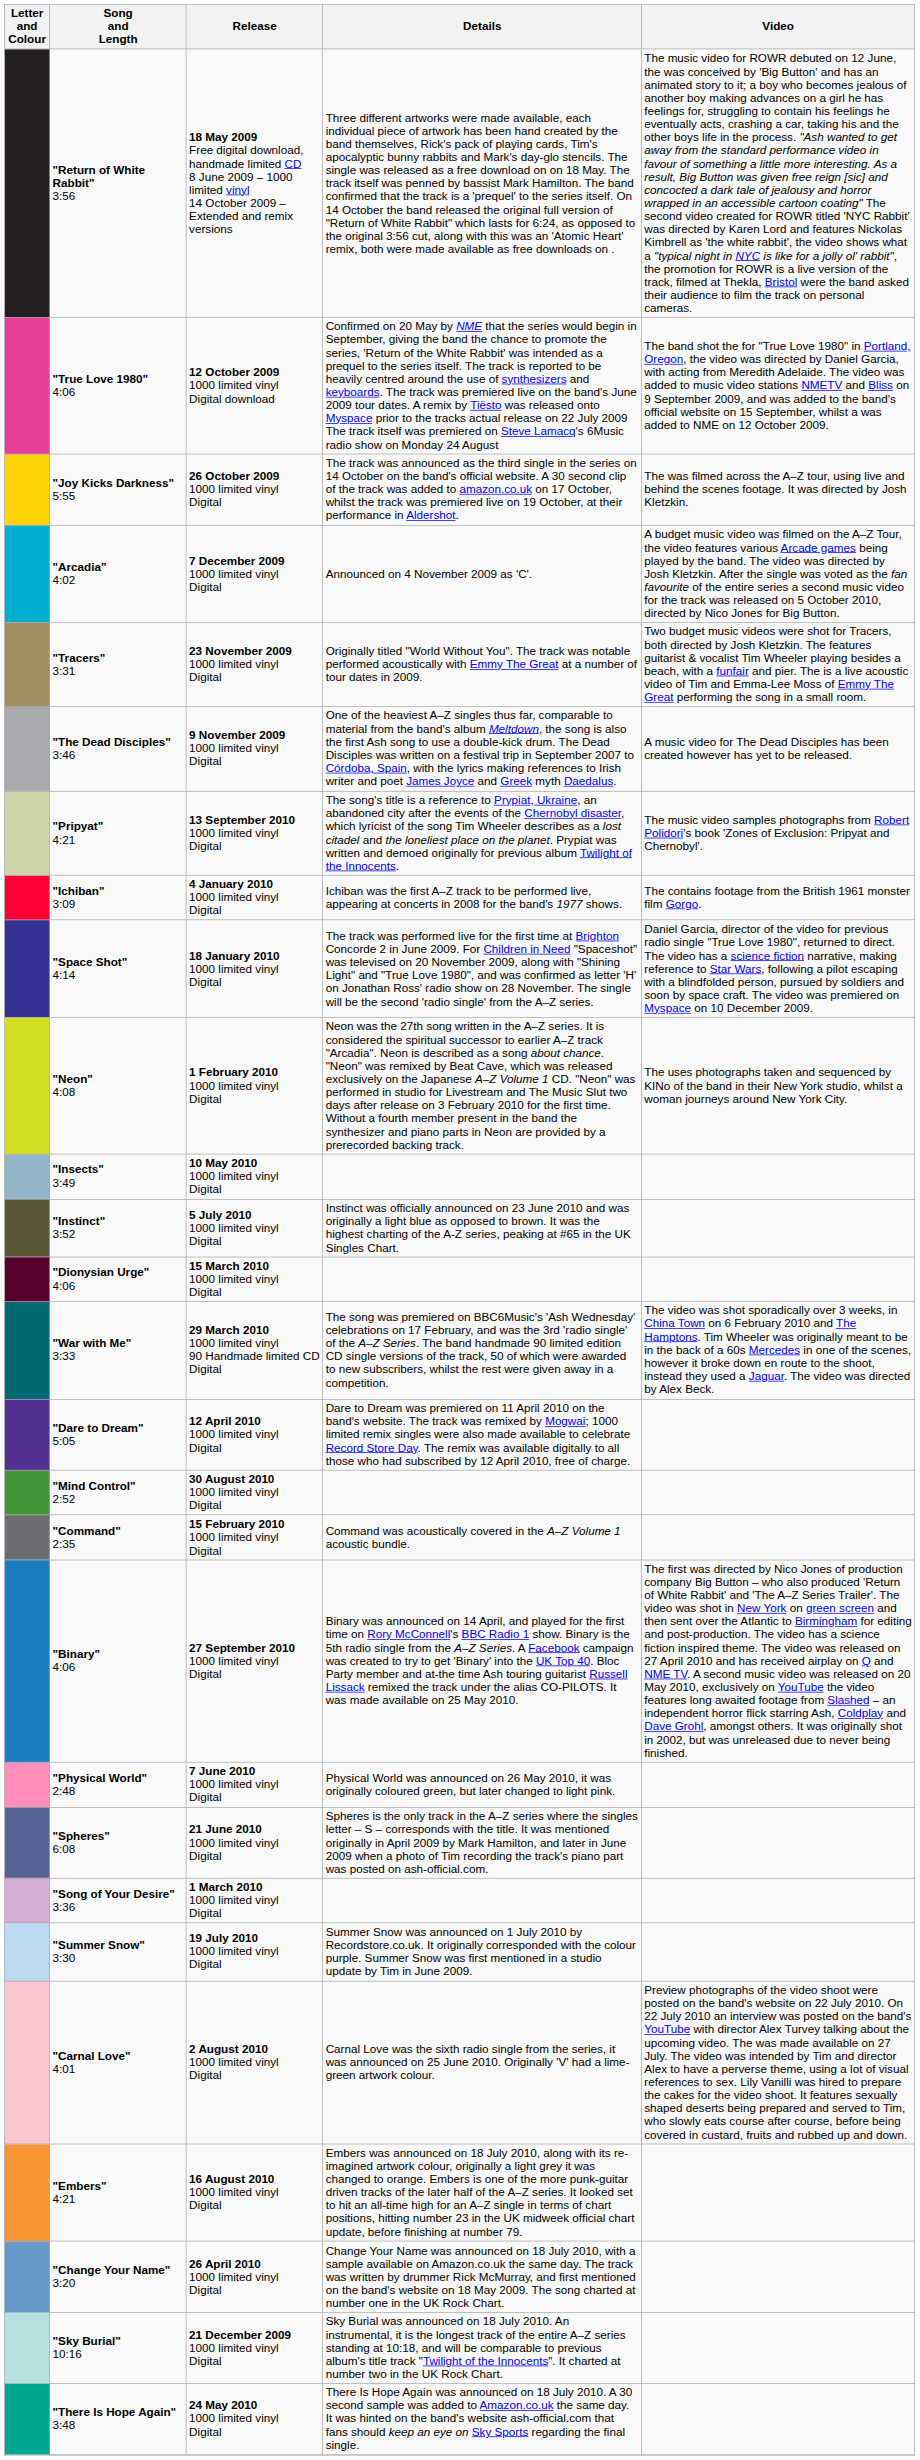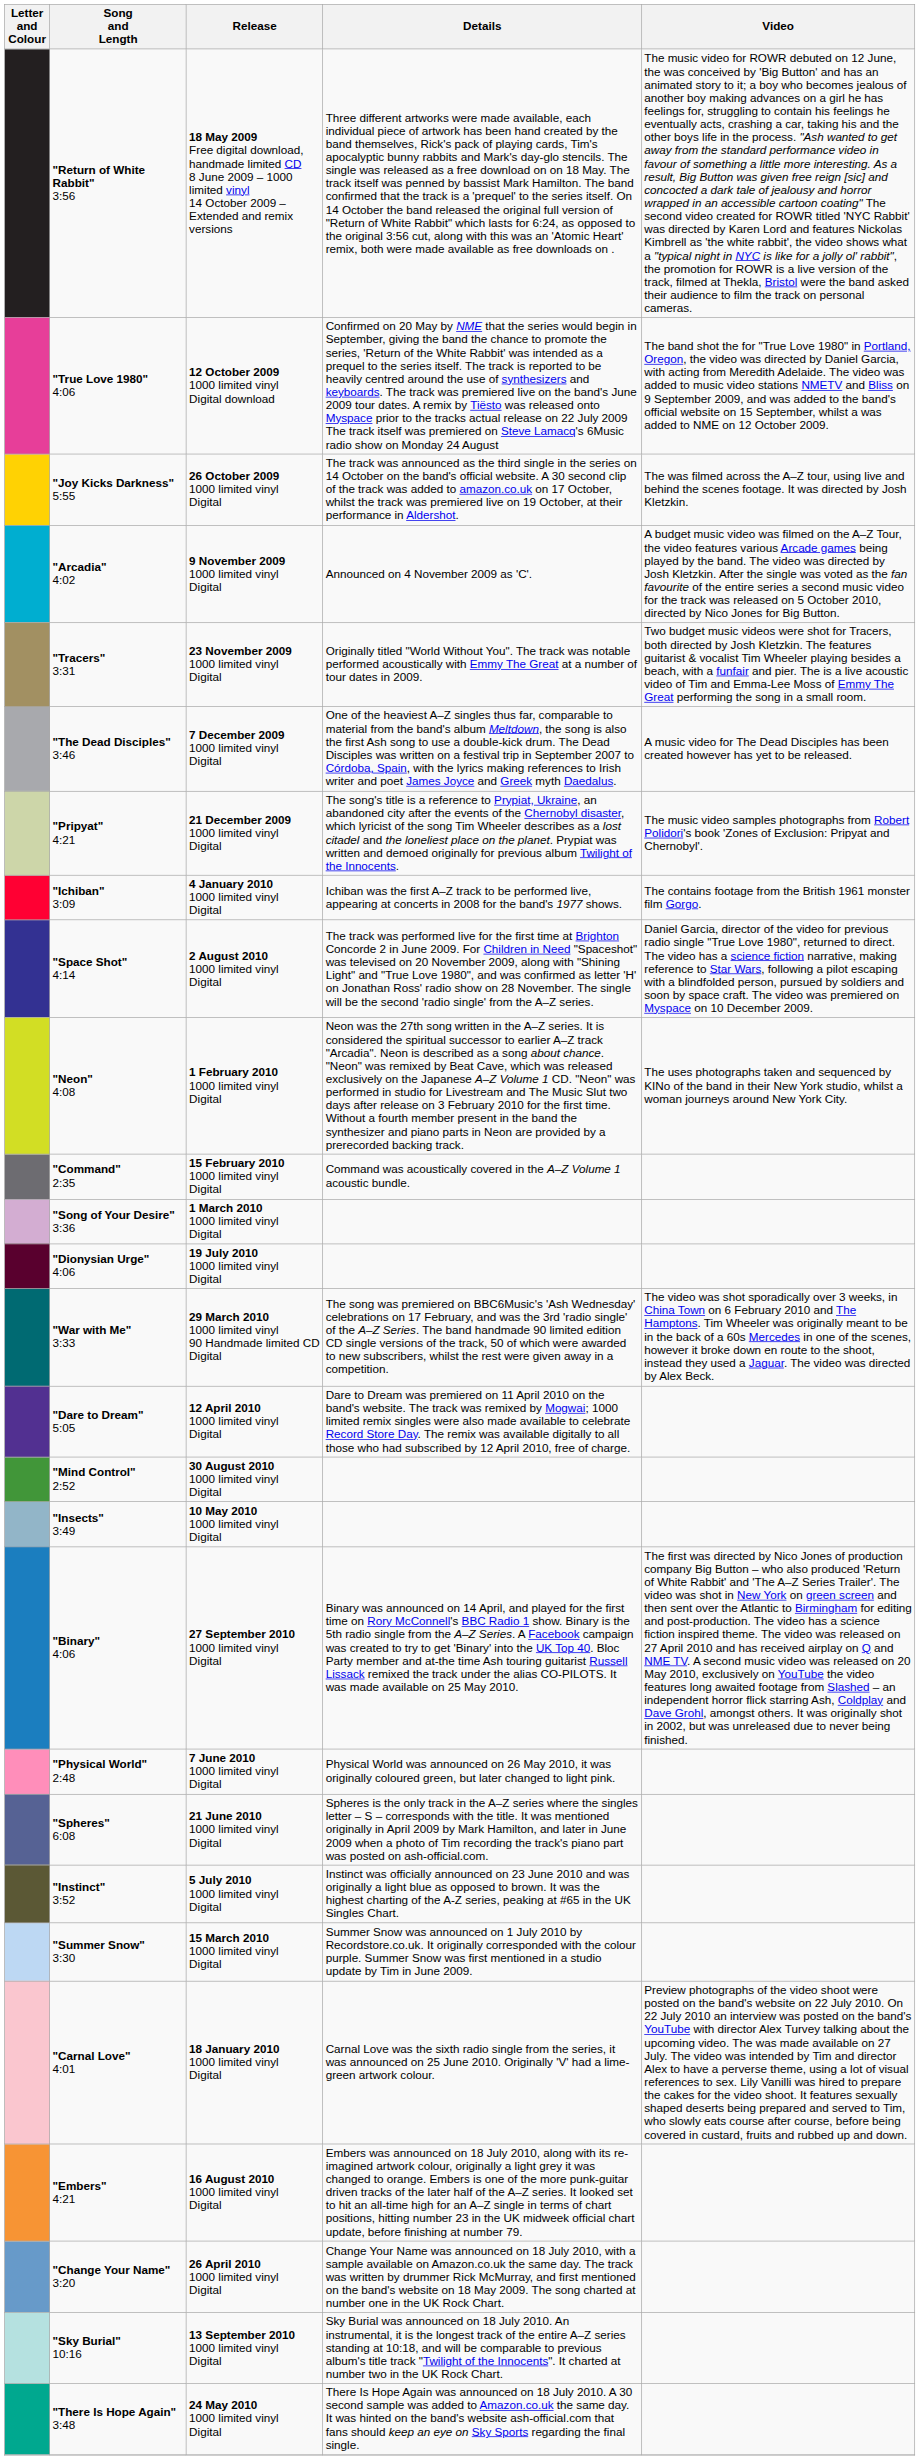 <table class="wikitable sortable">
 <tr>
 <th width=5%>Letter<br>and<br>Colour</th>
 <th width=15%>Song<br>and<br>Length</th>
 <th width=15%>Release</th>
 <th width=35%>Details</th>
 <th width=35%>Video</th>
 </tr>
 <tr>
 <td bgcolor="#231f20" align="center"><strong></strong></td>
 <td><strong>"Return of White Rabbit"</strong><br>3:56</td>
 <td><strong>18 May 2009</strong><br>Free digital download, handmade limited <a href='#'>CD</a><br>8 June 2009 – 1000 limited <a href='#'>vinyl</a><br>14 October 2009 – Extended and remix versions</td>
 <td>Three different artworks were made available, each individual piece of artwork has been hand created by the band themselves, Rick's pack of playing cards, Tim's apocalyptic bunny rabbits and Mark's day-glo stencils. The single was released as a free download on  on 18 May. The track itself was penned by bassist Mark Hamilton. The band confirmed that the track is a 'prequel' to the series itself. On 14 October the band released the original full version of "Return of White Rabbit" which lasts for 6:24, as opposed to the original 3:56 cut, along with this was an 'Atomic Heart' remix, both were made available as free downloads on .</td>
 <td>The music video for ROWR debuted on 12 June, the  was conceived by 'Big Button' and has an animated story to it; a boy who becomes jealous of another boy making advances on a girl he has feelings for, struggling to contain his feelings he eventually acts, crashing a car, taking his and the other boys life in the process. <em>"Ash wanted to get away from the standard performance video in favour of something a little more interesting. As a result, Big Button was given free reign [sic] and concocted a dark tale of jealousy and horror wrapped in an accessible cartoon coating"</em> The second video created for ROWR titled 'NYC Rabbit' was directed by Karen Lord and features Nickolas Kimbrell as 'the white rabbit', the video shows what a <em>"typical night in <a href='#'>NYC</a> is like for a jolly ol' rabbit"</em>, the  promotion for ROWR is a live version of the track, filmed at Thekla, <a href='#'>Bristol</a> were the band asked their audience to film the track on personal cameras.</td>
 </tr>
 <tr>
 <td bgcolor="#e73e99" align="center"><strong></strong></td>
 <td><strong>"True Love 1980"</strong><br>4:06</td>
 <td><strong>12 October 2009</strong><br>1000 limited vinyl<br>Digital download</td>
 <td>Confirmed on 20 May by <em><a href='#'>NME</a></em> that the series would begin in September, giving the band the chance to promote the series, 'Return of the White Rabbit' was intended as a prequel to the series itself. The track is reported to be heavily centred around the use of <a href='#'>synthesizers</a> and <a href='#'>keyboards</a>. The track was premiered live on the band's June 2009 tour dates. A remix by <a href='#'>Tiësto</a> was released onto <a href='#'>Myspace</a> prior to the tracks actual release on 22 July 2009 The track itself was premiered on <a href='#'>Steve Lamacq</a>'s 6Music radio show on Monday 24 August</td>
 <td>The band shot the  for "True Love 1980" in <a href='#'>Portland, Oregon</a>, the video was directed by Daniel Garcia, with acting from Meredith Adelaide. The video was added to music video stations <a href='#'>NMETV</a> and <a href='#'>Bliss</a> on 9 September 2009, and was added to the band's official website on 15 September, whilst a  was added to NME on 12 October 2009.</td>
 </tr>
 <tr>
 <td bgcolor="#ffd203" align="center"><strong></strong></td>
 <td><strong>"Joy Kicks Darkness"</strong><br>5:55</td>
 <td><strong>26 October 2009</strong><br>1000 limited vinyl<br>Digital</td>
 <td>The track was announced as the third single in the series on 14 October on the band's official website.  A 30 second clip of the track was added to <a href='#'>amazon.co.uk</a> on 17 October, whilst the track was premiered live on 19 October, at their performance in <a href='#'>Aldershot</a>.</td>
 <td>The  was filmed across the A–Z tour, using live and behind the scenes footage. It was directed by Josh Kletzkin.</td>
 </tr>
 <tr>
 <td bgcolor="#00aed0" align="center"><strong></strong></td>
 <td><strong>"Arcadia"</strong><br>4:02</td>
-<td><strong>7 December 2009</strong><br>1000 limited vinyl<br>Digital</td>
+<td><strong>9 November 2009</strong><br>1000 limited vinyl<br>Digital</td>
 <td>Announced on 4 November 2009 as 'C'.</td>
 <td>A budget music video was filmed on the A–Z Tour, the video features various <a href='#'>Arcade games</a> being played by the band. The video was directed by Josh Kletzkin. After the single was voted as the <em>fan favourite</em> of the entire series a second music video for the track was released on 5 October 2010, directed by Nico Jones for Big Button.</td>
 </tr>
 <tr>
 <td bgcolor="#a29062" align="center"><strong></strong></td>
 <td><strong>"Tracers"</strong><br>3:31</td>
 <td><strong>23 November 2009</strong><br>1000 limited vinyl<br>Digital</td>
 <td>Originally titled "World Without You". The track was notable performed acoustically with <a href='#'>Emmy The Great</a> at a number of tour dates in 2009.</td>
 <td>Two budget music videos were shot for Tracers, both directed by Josh Kletzkin. The  features guitarist & vocalist Tim Wheeler playing besides a beach, with a <a href='#'>funfair</a> and pier. The  is a live acoustic video of Tim and Emma-Lee Moss of <a href='#'>Emmy The Great</a> performing the song in a small room.</td>
 </tr>
 <tr>
 <td bgcolor="#a8a9ad" align="center"><strong></strong></td>
 <td><strong>"The Dead Disciples"</strong><br>3:46</td>
-<td><strong>9 November 2009</strong><br>1000 limited vinyl<br>Digital</td>
+<td><strong>7 December 2009</strong><br>1000 limited vinyl<br>Digital</td>
 <td>One of the heaviest A–Z singles thus far, comparable to material from the band's album <em><a href='#'>Meltdown</a></em>, the song is also the first Ash song to use a double-kick drum. The Dead Disciples was written on a festival trip in September 2007 to <a href='#'>Córdoba, Spain</a>, with the lyrics making references to Irish writer and poet <a href='#'>James Joyce</a> and <a href='#'>Greek</a> myth <a href='#'>Daedalus</a>.</td>
 <td>A music video for The Dead Disciples has been created however has yet to be released.</td>
 </tr>
 <tr>
 <td bgcolor="#cdd6a9" align="center"><strong></strong></td>
 <td><strong>"Pripyat"</strong><br>4:21</td>
-<td><strong>13 September 2010</strong><br>1000 limited vinyl<br>Digital</td>
+<td><strong>21 December 2009</strong><br>1000 limited vinyl<br>Digital</td>
 <td>The song's title is a reference to <a href='#'>Prypiat, Ukraine</a>, an abandoned city after the events of the <a href='#'>Chernobyl disaster</a>, which lyricist of the song Tim Wheeler describes as a <em>lost citadel</em> and <em>the loneliest place on the planet</em>. Prypiat was written and demoed originally for previous album <a href='#'>Twilight of the Innocents</a>.</td>
 <td>The music video samples photographs from <a href='#'>Robert Polidori</a>'s book 'Zones of Exclusion: Pripyat and Chernobyl'.</td>
 </tr>
 <tr>
 <td bgcolor="#ff0033" align="center"><strong></strong></td>
 <td><strong>"Ichiban"</strong><br>3:09</td>
 <td><strong>4 January 2010</strong><br>1000 limited vinyl<br>Digital</td>
 <td>Ichiban was the first A–Z track to be performed live, appearing at concerts in 2008 for the band's <em>1977</em> shows.</td>
 <td>The  contains footage from the British 1961 monster film <a href='#'>Gorgo</a>.</td>
 </tr>
 <tr>
 <td bgcolor="#333192" align="center"><strong></strong></td>
 <td><strong>"Space Shot"</strong><br>4:14</td>
-<td><strong>18 January 2010</strong><br>1000 limited vinyl<br>Digital</td>
+<td><strong>2 August 2010</strong><br>1000 limited vinyl<br>Digital</td>
 <td>The track was performed live for the first time at <a href='#'>Brighton</a> Concorde 2 in June 2009. For <a href='#'>Children in Need</a> "Spaceshot" was televised on 20 November 2009, along with "Shining Light" and "True Love 1980", and was confirmed as letter 'H' on Jonathan Ross' radio show on 28 November. The single will be the second 'radio single' from the A–Z series.</td>
 <td>Daniel Garcia, director of the video for previous radio single "True Love 1980", returned to direct. The video has a <a href='#'>science fiction</a> narrative, making reference to <a href='#'>Star Wars</a>, following a pilot escaping with a blindfolded person, pursued by soldiers and soon by space craft. The video was premiered on <a href='#'>Myspace</a> on 10 December 2009.</td>
 </tr>
 <tr>
 <td bgcolor="#d2de24" align="center"><strong></strong></td>
 <td><strong>"Neon"</strong><br>4:08</td>
 <td><strong>1 February 2010</strong><br>1000 limited vinyl<br>Digital</td>
 <td>Neon was the 27th song written in the A–Z series. It is considered the spiritual successor to earlier A–Z track "Arcadia". Neon is described as a song <em>about chance</em>. "Neon" was remixed by Beat Cave, which was released exclusively on the Japanese <em>A–Z Volume 1</em> CD. "Neon" was performed in studio for Livestream and The Music Slut two days after release on 3 February 2010 for the first time. Without a fourth member present in the band the synthesizer and piano parts in Neon are provided by a prerecorded backing track.</td>
 <td>The  uses photographs taken and sequenced by KINo of the band in their New York studio, whilst a woman journeys around New York City.</td>
 </tr>
 <tr>
-<td bgcolor="#92b5c8" align="center"><strong></strong></td>
-<td><strong>"Insects"</strong><br>3:49</td>
-<td><strong>10 May 2010</strong><br>1000 limited vinyl<br>Digital</td>
-<td></td>
+<td bgcolor="#6d6c71" align="center"><strong></strong></td>
+<td><strong>"Command"</strong><br>2:35</td>
+<td><strong>15 February 2010</strong><br>1000 limited vinyl<br>Digital</td>
+<td>Command was acoustically covered in the <em>A–Z Volume 1</em> acoustic bundle.</td>
 <td></td>
 </tr>
 <tr>
-<td bgcolor="#5b5835" align="center"><strong></strong></td>
-<td><strong>"Instinct"</strong><br>3:52</td>
-<td><strong>5 July 2010</strong><br>1000 limited vinyl<br>Digital</td>
-<td>Instinct was officially announced on 23 June 2010 and was originally a light blue as opposed to brown. It was the highest charting of the A-Z series, peaking at #65 in the UK Singles Chart.</td>
+<td bgcolor="#d3add2" align="center"><strong></strong></td>
+<td><strong>"Song of Your Desire"</strong><br>3:36</td>
+<td><strong>1 March 2010</strong><br>1000 limited vinyl<br>Digital</td>
+<td></td>
 <td></td>
 </tr>
 <tr>
 <td bgcolor="#59002e" align="center"><strong></strong></td>
 <td><strong>"Dionysian Urge"</strong><br>4:06</td>
-<td><strong>15 March 2010</strong><br>1000 limited vinyl<br>Digital</td>
+<td><strong>19 July 2010</strong><br>1000 limited vinyl<br>Digital</td>
 <td></td>
 <td></td>
 </tr>
 <tr>
 <td bgcolor="#006a72" align="center"><strong></strong></td>
 <td><strong>"War with Me"</strong><br>3:33</td>
 <td><strong>29 March 2010</strong><br>1000 limited vinyl<br>90 Handmade limited CD<br>Digital</td>
 <td>The song was premiered on BBC6Music's 'Ash Wednesday' celebrations on 17 February, and was the 3rd 'radio single' of the <em>A–Z Series</em>. The band handmade 90 limited edition CD single versions of the track, 50 of which were awarded to new subscribers, whilst the rest were given away in a competition.</td>
 <td>The video was shot sporadically over 3 weeks, in <a href='#'>China Town</a> on 6 February 2010 and <a href='#'>The Hamptons</a>. Tim Wheeler was originally meant to be in the back of a 60s <a href='#'>Mercedes</a> in one of the scenes, however it broke down en route to the shoot, instead they used a <a href='#'>Jaguar</a>. The video was directed by Alex Beck.</td>
 </tr>
 <tr>
 <td bgcolor="#523091" align="center"><strong></strong></td>
 <td><strong>"Dare to Dream"</strong><br>5:05</td>
 <td><strong>12 April 2010</strong><br>1000 limited vinyl<br>Digital</td>
 <td>Dare to Dream was premiered on 11 April 2010 on the band's website. The track was remixed by <a href='#'>Mogwai</a>; 1000 limited remix singles were also made available to celebrate <a href='#'>Record Store Day</a>. The remix was available digitally to all those who had subscribed by 12 April 2010, free of charge.</td>
 <td></td>
 </tr>
 <tr>
 <td bgcolor="#419639" align="center"><strong></strong></td>
 <td><strong>"Mind Control"</strong><br>2:52</td>
 <td><strong>30 August 2010</strong><br>1000 limited vinyl<br>Digital</td>
 <td></td>
 <td></td>
 </tr>
 <tr>
-<td bgcolor="#6d6c71" align="center"><strong></strong></td>
-<td><strong>"Command"</strong><br>2:35</td>
-<td><strong>15 February 2010</strong><br>1000 limited vinyl<br>Digital</td>
-<td>Command was acoustically covered in the <em>A–Z Volume 1</em> acoustic bundle.</td>
+<td bgcolor="#92b5c8" align="center"><strong></strong></td>
+<td><strong>"Insects"</strong><br>3:49</td>
+<td><strong>10 May 2010</strong><br>1000 limited vinyl<br>Digital</td>
+<td></td>
 <td></td>
 </tr>
 <tr>
 <td bgcolor="#1b7ebf" align="center"><strong></strong></td>
 <td><strong>"Binary"</strong><br>4:06</td>
 <td><strong>27 September 2010</strong><br>1000 limited vinyl<br>Digital</td>
 <td>Binary was announced on 14 April, and played for the first time on <a href='#'>Rory McConnell</a>'s <a href='#'>BBC Radio 1</a> show. Binary is the 5th radio single from the <em>A–Z Series</em>. A <a href='#'>Facebook</a> campaign was created to try to get 'Binary' into the <a href='#'>UK Top 40</a>. Bloc Party member and at-the time Ash touring guitarist <a href='#'>Russell Lissack</a> remixed the track under the alias CO-PILOTS. It was made available on 25 May 2010.</td>
 <td>The first  was directed by Nico Jones of production company Big Button – who also produced 'Return of White Rabbit' and 'The A–Z Series Trailer'. The video was shot in <a href='#'>New York</a> on <a href='#'>green screen</a> and then sent over the Atlantic to <a href='#'>Birmingham</a> for editing and post-production. The video has a science fiction inspired theme. The video was released on 27 April 2010 and has received airplay on <a href='#'>Q</a> and <a href='#'>NME TV</a>. A second music video was released on 20 May 2010, exclusively on <a href='#'>YouTube</a> the video features long awaited footage from <a href='#'>Slashed</a> – an independent horror flick starring Ash, <a href='#'>Coldplay</a> and <a href='#'>Dave Grohl</a>, amongst others. It was originally shot in 2002, but was unreleased due to never being finished.</td>
 </tr>
 <tr>
 <td bgcolor="#ff8eba" align="center"><strong></strong></td>
 <td><strong>"Physical World"</strong><br>2:48</td>
 <td><strong>7 June 2010</strong><br>1000 limited vinyl<br>Digital</td>
 <td>Physical World was announced on 26 May 2010, it was originally coloured green, but later changed to light pink.</td>
 <td></td>
 </tr>
 <tr>
 <td bgcolor="#566294" align="center"><strong></strong></td>
 <td><strong>"Spheres"</strong><br>6:08</td>
 <td><strong>21 June 2010</strong><br>1000 limited vinyl<br>Digital</td>
 <td>Spheres is the only track in the A–Z series where the singles letter – S – corresponds with the title. It was mentioned originally in April 2009 by Mark Hamilton, and later in June 2009 when a photo of Tim recording the track's piano part was posted on ash-official.com.</td>
 <td></td>
 </tr>
 <tr>
-<td bgcolor="#d3add2" align="center"><strong></strong></td>
-<td><strong>"Song of Your Desire"</strong><br>3:36</td>
-<td><strong>1 March 2010</strong><br>1000 limited vinyl<br>Digital</td>
-<td></td>
+<td bgcolor="#5b5835" align="center"><strong></strong></td>
+<td><strong>"Instinct"</strong><br>3:52</td>
+<td><strong>5 July 2010</strong><br>1000 limited vinyl<br>Digital</td>
+<td>Instinct was officially announced on 23 June 2010 and was originally a light blue as opposed to brown. It was the highest charting of the A-Z series, peaking at #65 in the UK Singles Chart.</td>
 <td></td>
 </tr>
 <tr>
 <td bgcolor="#bdd8f3" align="center"><strong></strong></td>
 <td><strong>"Summer Snow"</strong><br>3:30</td>
-<td><strong>19 July 2010</strong><br>1000 limited vinyl<br>Digital</td>
+<td><strong>15 March 2010</strong><br>1000 limited vinyl<br>Digital</td>
 <td>Summer Snow was announced on 1 July 2010 by Recordstore.co.uk. It originally corresponded with the colour purple. Summer Snow was first mentioned in a studio update by Tim in June 2009.</td>
 <td></td>
 </tr>
 <tr>
 <td bgcolor="#fac6cf" align="center"><strong></strong></td>
 <td><strong>"Carnal Love"</strong><br>4:01</td>
-<td><strong>2 August 2010</strong><br>1000 limited vinyl<br>Digital</td>
+<td><strong>18 January 2010</strong><br>1000 limited vinyl<br>Digital</td>
 <td>Carnal Love was the sixth radio single from the series, it was announced on 25 June 2010. Originally 'V' had a lime-green artwork colour.</td>
 <td>Preview photographs of the video shoot were posted on the band's website on 22 July 2010. On 22 July 2010 an interview was posted on the band's <a href='#'>YouTube</a> with director Alex Turvey talking about the upcoming video. The  was made available on 27 July. The video was intended by Tim and director Alex to have a perverse theme, using a lot of visual references to sex. Lily Vanilli was hired to prepare the cakes for the video shoot. It features sexually shaped deserts being prepared and served to Tim, who slowly eats course after course, before being covered in custard, fruits and rubbed up and down.</td>
 </tr>
 <tr>
 <td bgcolor="#f79434" align="center"><strong></strong></td>
 <td><strong>"Embers"</strong><br>4:21</td>
 <td><strong>16 August 2010</strong><br>1000 limited vinyl<br>Digital</td>
 <td>Embers was announced on 18 July 2010, along with its re-imagined artwork colour, originally a light grey it was changed to orange. Embers is one of the more punk-guitar driven tracks of the later half of the A–Z series. It looked set to hit an all-time high for an A–Z single in terms of chart positions, hitting number 23 in the UK midweek official chart update, before finishing at number 79.</td>
 <td></td>
 </tr>
 <tr>
 <td bgcolor="#679ac9" align="center"><strong></strong></td>
 <td><strong>"Change Your Name"</strong><br>3:20</td>
 <td><strong>26 April 2010</strong><br>1000 limited vinyl<br>Digital</td>
 <td>Change Your Name was announced on 18 July 2010, with a sample available on Amazon.co.uk the same day. The track was written by drummer Rick McMurray, and first mentioned on the band's website on 18 May 2009. The song charted at number one in the UK Rock Chart.</td>
 <td></td>
 </tr>
 <tr>
 <td bgcolor="#b5e1e0" align="center"><strong></strong></td>
 <td><strong>"Sky Burial"</strong><br>10:16</td>
-<td><strong>21 December 2009</strong><br>1000 limited vinyl<br>Digital</td>
+<td><strong>13 September 2010</strong><br>1000 limited vinyl<br>Digital</td>
 <td>Sky Burial was announced on 18 July 2010. An instrumental, it is the longest track of the entire A–Z series standing at 10:18, and will be comparable to previous album's title track "<a href='#'>Twilight of the Innocents</a>". It charted at number two in the UK Rock Chart.</td>
 <td></td>
 </tr>
 <tr>
 <td bgcolor="#00a88f" align="center"><strong></strong></td>
 <td><strong>"There Is Hope Again"</strong><br>3:48</td>
 <td><strong>24 May 2010</strong><br>1000 limited vinyl<br>Digital</td>
 <td>There Is Hope Again was announced on 18 July 2010. A 30 second sample was added to <a href='#'>Amazon.co.uk</a> the same day. It was hinted on the band's website ash-official.com that fans should <em>keep an eye on</em> <a href='#'>Sky Sports</a> regarding the final single.</td>
 <td></td>
 </tr>
 <tr>
 </tr>
 </table>
